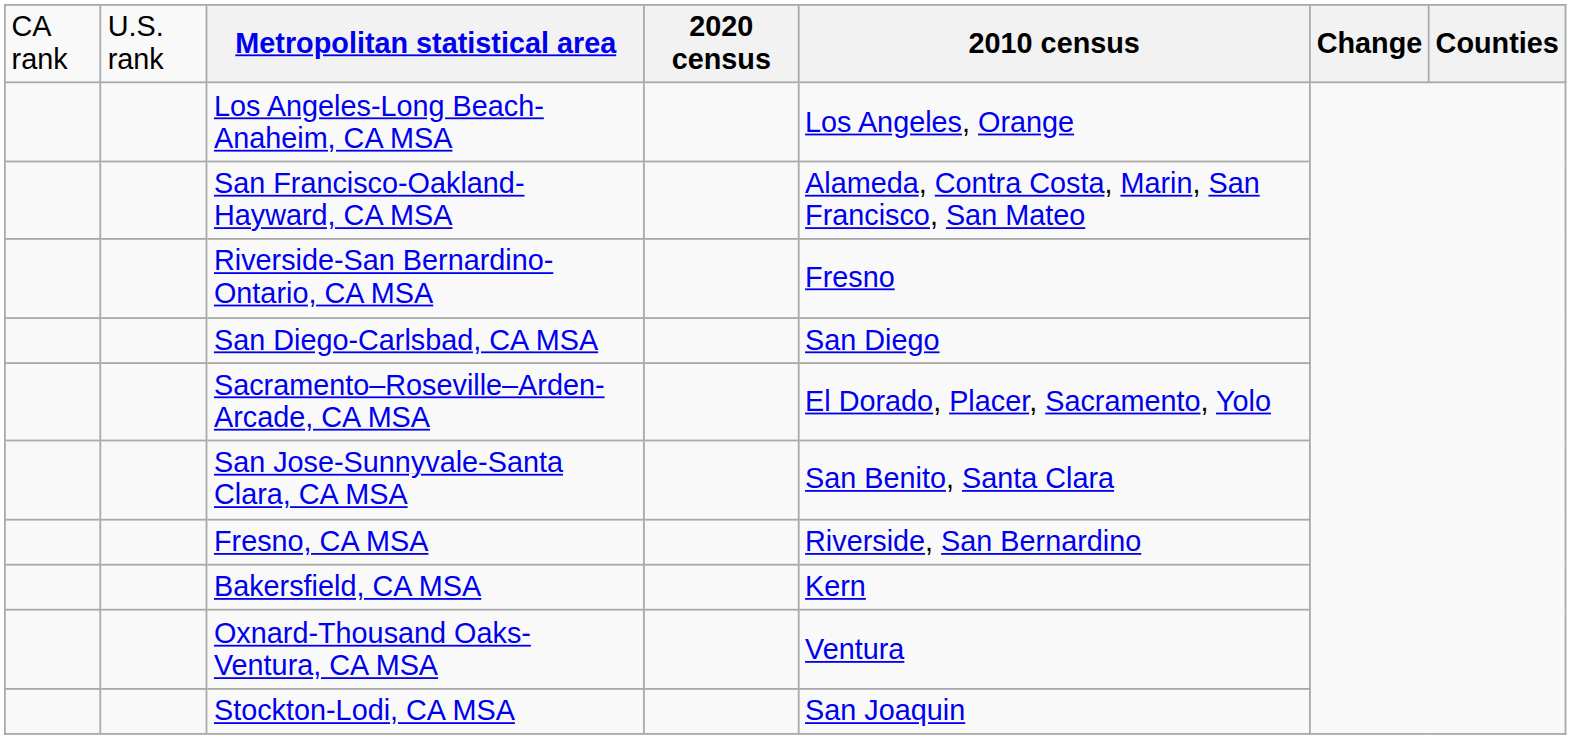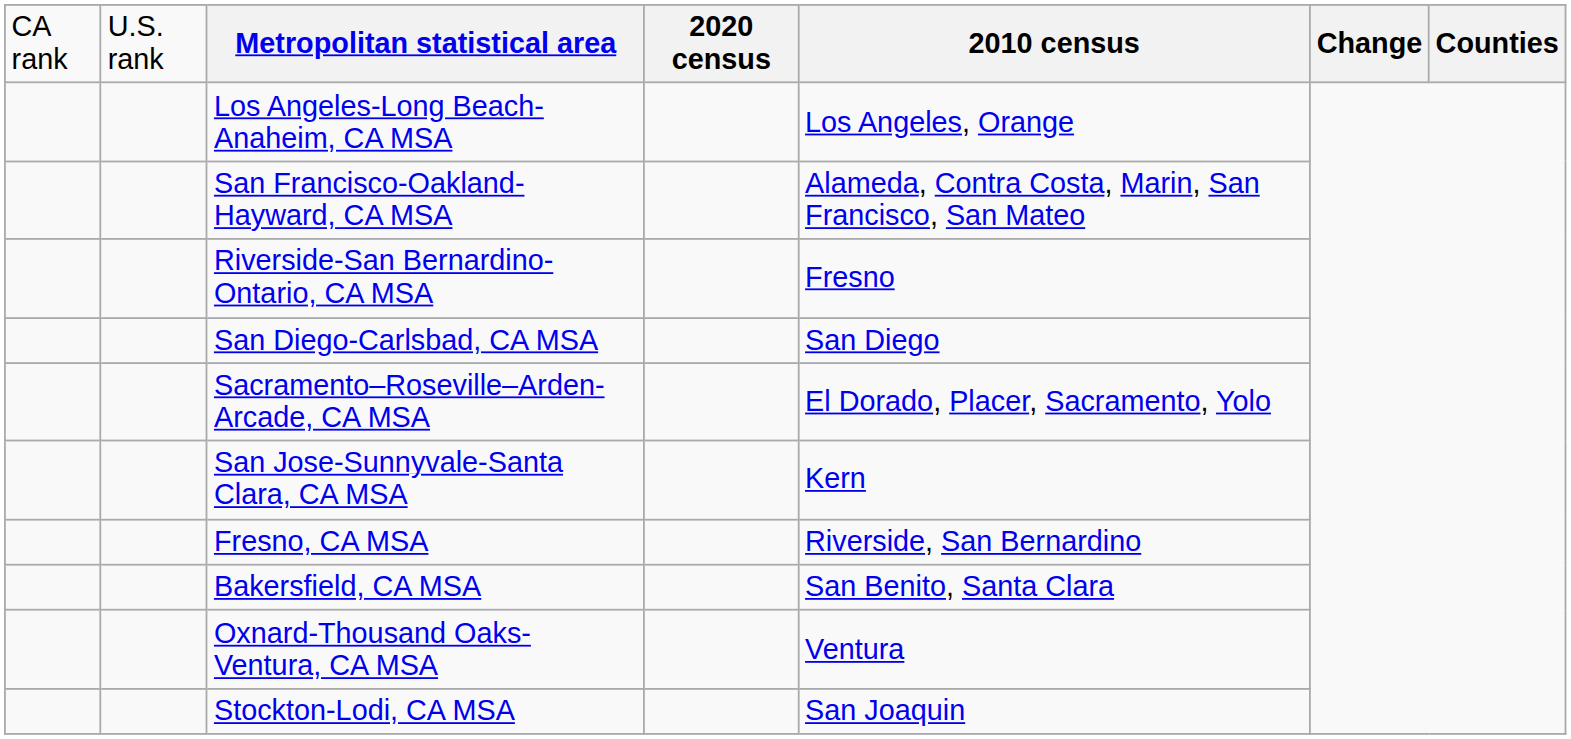 <table class="wikitable mw-collapsible">
 <tr>
 <td>CA rank</td>
 <td>U.S. rank</td>
 <th><a href='#'>Metropolitan statistical area</a></th>
 <th>2020 census</th>
 <th>2010 census</th>
 <th>Change</th>
 <th>Counties</th>
 </tr>
 <tr>
 <td align="center"></td>
 <td align="center"></td>
 <td><a href='#'>Los Angeles-Long Beach-Anaheim, CA MSA</a></td>
 <td></td>
 <td><a href='#'>Los Angeles</a>, <a href='#'>Orange</a></td>
 </tr>
 <tr>
 <td align="center"></td>
 <td align="center"></td>
 <td><a href='#'>San Francisco-Oakland-Hayward, CA MSA</a></td>
 <td></td>
 <td><a href='#'>Alameda</a>, <a href='#'>Contra Costa</a>, <a href='#'>Marin</a>, <a href='#'>San Francisco</a>, <a href='#'>San Mateo</a></td>
 </tr>
 <tr>
 <td align="center"></td>
 <td align="center"></td>
 <td><a href='#'>Riverside-San Bernardino-Ontario, CA MSA</a></td>
 <td></td>
 <td><a href='#'>Fresno</a></td>
 </tr>
 <tr>
 <td align="center"></td>
 <td align="center"></td>
 <td><a href='#'>San Diego-Carlsbad, CA MSA</a></td>
 <td></td>
 <td><a href='#'>San Diego</a></td>
 </tr>
 <tr>
 <td align="center"></td>
 <td align="center"></td>
 <td><a href='#'>Sacramento–Roseville–Arden-Arcade, CA MSA</a></td>
 <td></td>
 <td><a href='#'>El Dorado</a>, <a href='#'>Placer</a>, <a href='#'>Sacramento</a>, <a href='#'>Yolo</a></td>
 </tr>
 <tr>
 <td align="center"></td>
 <td align="center"></td>
 <td><a href='#'>San Jose-Sunnyvale-Santa Clara, CA MSA</a></td>
 <td></td>
-<td><a href='#'>San Benito</a>, <a href='#'>Santa Clara</a></td>
+<td><a href='#'>Kern</a></td>
 </tr>
 <tr>
 <td align="center"></td>
 <td align="center"></td>
 <td><a href='#'>Fresno, CA MSA</a></td>
 <td></td>
 <td><a href='#'>Riverside</a>, <a href='#'>San Bernardino</a></td>
 </tr>
 <tr>
 <td align="center"></td>
 <td align="center"></td>
 <td><a href='#'>Bakersfield, CA MSA</a></td>
 <td></td>
-<td><a href='#'>Kern</a></td>
+<td><a href='#'>San Benito</a>, <a href='#'>Santa Clara</a></td>
 </tr>
 <tr>
 <td align="center"></td>
 <td align="center"></td>
 <td><a href='#'>Oxnard-Thousand Oaks-Ventura, CA MSA</a></td>
 <td></td>
 <td><a href='#'>Ventura</a></td>
 </tr>
 <tr>
 <td align="center"></td>
 <td align="center"></td>
 <td><a href='#'>Stockton-Lodi, CA MSA</a></td>
 <td></td>
 <td><a href='#'>San Joaquin</a></td>
 </tr>
 </table>
